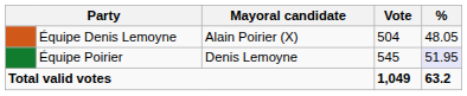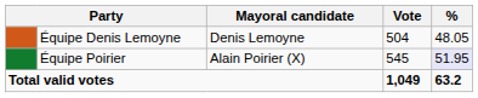 <table class="wikitable">
 <tr>
 <th bgcolor="#DDDDFF" width="230px" colspan="2">Party</th>
 <th bgcolor="#DDDDFF" width="200px">Mayoral candidate</th>
 <th bgcolor="#DDDDFF" width="50px">Vote</th>
 <th bgcolor="#DDDDFF" width="30px">%</th>
 </tr>
 <tr>
 <td bgcolor=#D05819 width="30px"> </td>
 <td>Équipe Denis Lemoyne</td>
-<td>Alain Poirier (X)</td>
+<td>Denis Lemoyne</td>
 <td>504</td>
 <td>48.05</td>
 </tr>
 <tr>
 <td bgcolor=#117C2E width="30px"> </td>
 <td>Équipe Poirier</td>
-<td>Denis Lemoyne</td>
+<td>Alain Poirier (X)</td>
 <td>545</td>
 <td style="background: lavender;">51.95</td>
 </tr>
 <tr>
 <td colspan="3"><strong>Total valid votes</strong></td>
 <td><strong>1,049</strong></td>
 <td><strong>63.2</strong></td>
 </tr>
 </table>
